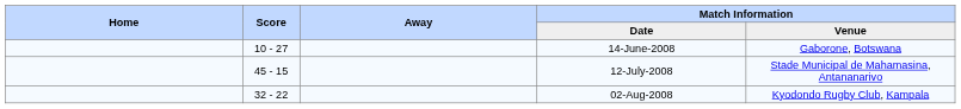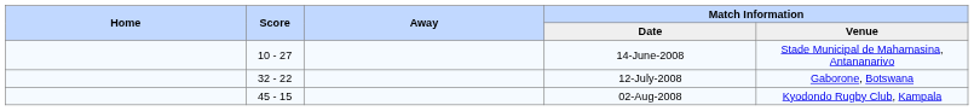 <table border=1 style="border-collapse:collapse; font-size:90%; text-align:center;" cellpadding=3 cellspacing=0 width=100%>
 <tr bgcolor=#C1D8FF>
 <th rowspan=2 width=25%>Home</th>
 <th rowspan=2 width=6%>Score</th>
 <th rowspan=2 width=25%>Away</th>
 <th colspan=6>Match Information</th>
 </tr>
 <tr bgcolor=#EFEFEF>
 <th width=22%>Date</th>
 <th width=22%>Venue</th>
 </tr>
 <tr bgcolor=#F5FAFF>
 <td align="right"></td>
 <td>10 - 27</td>
 <td align="left"><strong></strong></td>
 <td>14-June-2008</td>
+<td><a href='#'>Stade Municipal de Mahamasina</a>, <a href='#'>Antananarivo</a></td>
+</tr>
+<tr bgcolor=#F5FAFF>
+<td align="right"><strong></strong></td>
+<td>32 - 22</td>
+<td align="left"></td>
+<td>12-July-2008</td>
 <td><a href='#'>Gaborone</a>, <a href='#'>Botswana</a></td>
 </tr>
 <tr bgcolor=#F5FAFF>
 <td align="right"><strong></strong></td>
 <td>45 - 15</td>
 <td align="left"></td>
-<td>12-July-2008</td>
-<td><a href='#'>Stade Municipal de Mahamasina</a>, <a href='#'>Antananarivo</a></td>
-</tr>
-<tr bgcolor=#F5FAFF>
-<td align="right"><strong></strong></td>
-<td>32 - 22</td>
-<td align="left"></td>
 <td>02-Aug-2008</td>
 <td><a href='#'>Kyodondo Rugby Club</a>, <a href='#'>Kampala</a></td>
 </tr>
 </table>
